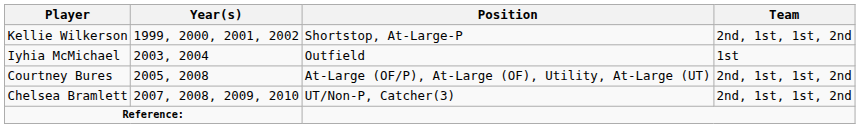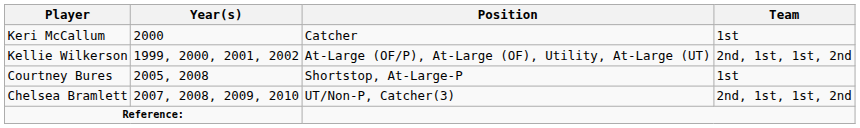 <table class="wikitable">
 <tr>
 <th>Player</th>
 <th>Year(s)</th>
 <th>Position</th>
 <th>Team</th>
 </tr>
 <tr>
+<td>Keri McCallum</td>
+<td>2000</td>
+<td>Catcher</td>
+<td>1st</td>
+</tr>
+<tr>
 <td>Kellie Wilkerson</td>
 <td>1999, 2000, 2001, 2002</td>
-<td>Shortstop, At-Large-P</td>
+<td>At-Large (OF/P), At-Large (OF), Utility, At-Large (UT)</td>
 <td>2nd, 1st, 1st, 2nd</td>
-</tr>
-<tr>
-<td>Iyhia McMichael</td>
-<td>2003, 2004</td>
-<td>Outfield</td>
-<td>1st</td>
 </tr>
 <tr>
 <td>Courtney Bures</td>
 <td>2005, 2008</td>
-<td>At-Large (OF/P), At-Large (OF), Utility, At-Large (UT)</td>
-<td>2nd, 1st, 1st, 2nd</td>
+<td>Shortstop, At-Large-P</td>
+<td>1st</td>
 </tr>
 <tr>
 <td>Chelsea Bramlett</td>
 <td>2007, 2008, 2009, 2010</td>
 <td>UT/Non-P, Catcher(3)</td>
 <td>2nd, 1st, 1st, 2nd</td>
 </tr>
 <tr>
 <td colspan="2" style="font-size: 8pt" align="center"><strong>Reference:</strong></td>
 </tr>
 </table>
